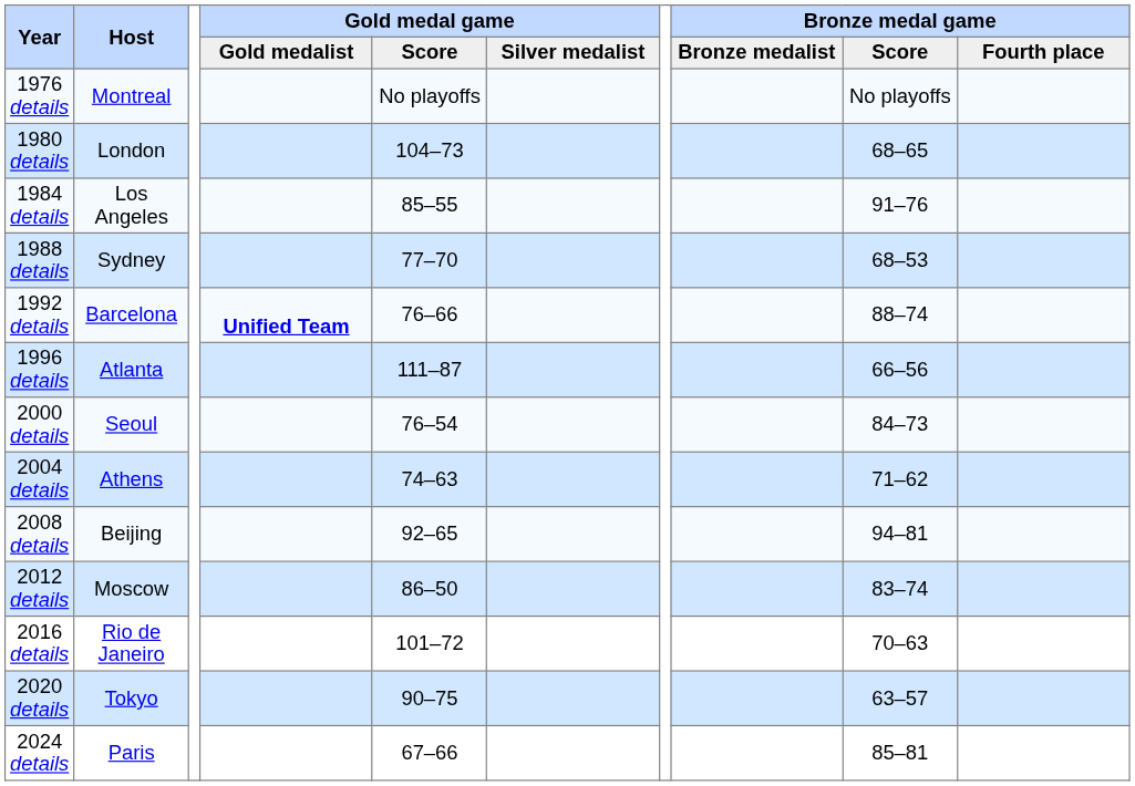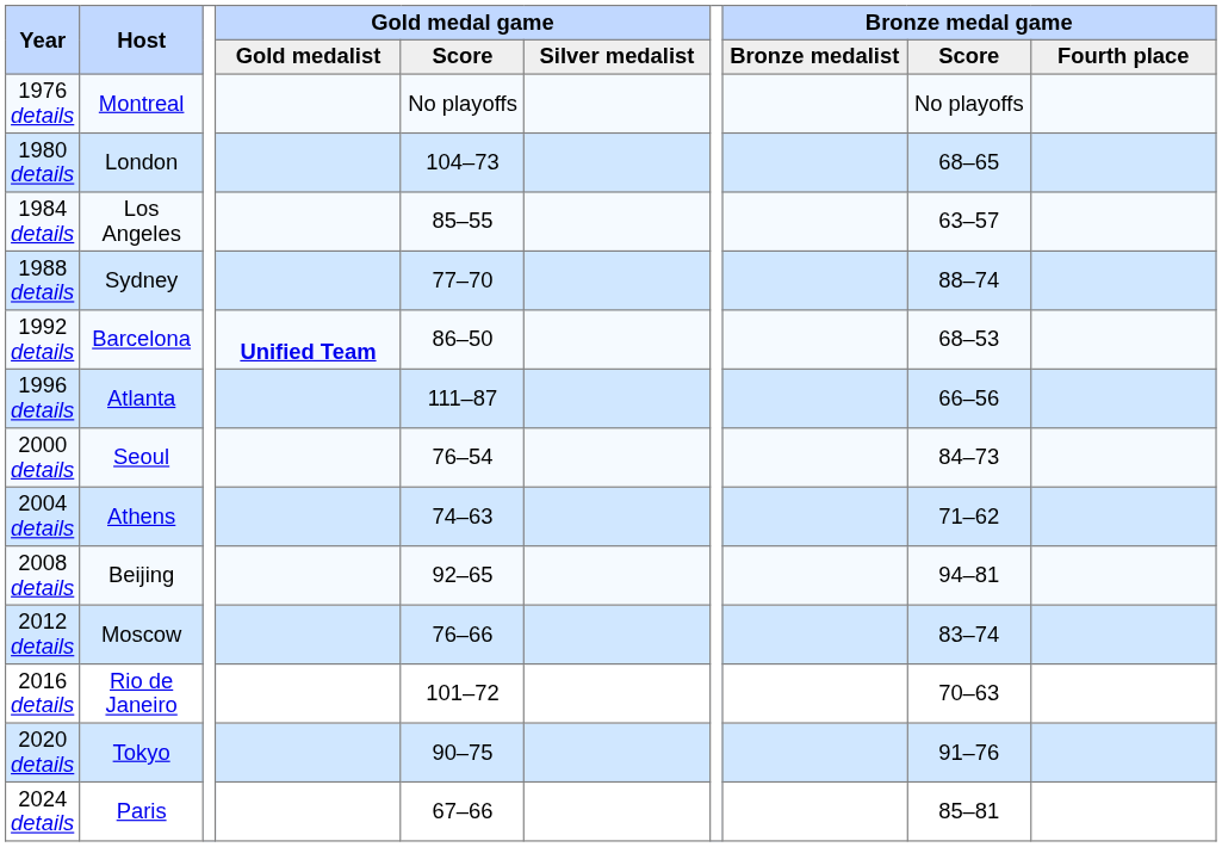 <table border=1 style="border-collapse:collapse; text-align:center;" cellpadding=3 cellspacing=0>
 <tr style="background:#c1d8ff;">
 <th rowspan="2" style="width:5%;">Year</th>
 <th rowspan="2" style="width:10%;">Host</th>
 <th rowspan=15 style="width:1%; background:#fff;"></th>
 <th colspan=3>Gold medal game</th>
 <th rowspan=15 style="width:1%; background:#fff;"></th>
 <th colspan=3>Bronze medal game</th>
 </tr>
 <tr style="background:#efefef;">
 <th width=15%>Gold medalist</th>
 <th width=10%>Score</th>
 <th width=15%>Silver medalist</th>
 <th width=15%>Bronze medalist</th>
 <th width=10%>Score</th>
 <th width=15%>Fourth place</th>
 </tr>
 <tr style="background:#f5faff;">
 <td>1976<br><em><a href='#'>details</a></em></td>
 <td><a href='#'>Montreal</a></td>
 <td><strong></strong></td>
 <td>No playoffs</td>
 <td></td>
 <td></td>
 <td>No playoffs</td>
 <td></td>
 </tr>
 <tr style="background:#d0e7ff;">
 <td>1980<br><em><a href='#'>details</a></em></td>
 <td>London</td>
 <td><strong></strong></td>
 <td>104–73</td>
 <td></td>
 <td></td>
 <td>68–65</td>
 <td></td>
 </tr>
 <tr style="background:#f5faff;">
 <td>1984<br><em><a href='#'>details</a></em></td>
 <td>Los Angeles</td>
 <td><strong></strong></td>
 <td>85–55</td>
 <td></td>
 <td></td>
-<td>91–76</td>
+<td>63–57</td>
 <td></td>
 </tr>
 <tr style="background:#d0e7ff;">
 <td>1988<br><em><a href='#'>details</a></em></td>
 <td>Sydney</td>
 <td><strong></strong></td>
 <td>77–70</td>
 <td></td>
 <td></td>
-<td>68–53</td>
+<td>88–74</td>
 <td></td>
 </tr>
 <tr style="background:#f5faff;">
 <td>1992<br><em><a href='#'>details</a></em></td>
 <td><a href='#'>Barcelona</a></td>
 <td><br><strong><a href='#'>Unified Team</a></strong></td>
-<td>76–66</td>
+<td>86–50</td>
 <td></td>
 <td></td>
-<td>88–74</td>
+<td>68–53</td>
 <td></td>
 </tr>
 <tr style="background:#d0e7ff;">
 <td>1996<br><em><a href='#'>details</a></em></td>
 <td><a href='#'>Atlanta</a></td>
 <td><strong></strong></td>
 <td>111–87</td>
 <td></td>
 <td></td>
 <td>66–56</td>
 <td></td>
 </tr>
 <tr style="background:#f5faff;">
 <td>2000<br><em><a href='#'>details</a></em></td>
 <td><a href='#'>Seoul</a></td>
 <td><strong></strong></td>
 <td>76–54</td>
 <td></td>
 <td></td>
 <td>84–73</td>
 <td></td>
 </tr>
 <tr style="background:#d0e7ff;">
 <td>2004<br><em><a href='#'>details</a></em></td>
 <td><a href='#'>Athens</a></td>
 <td><strong></strong></td>
 <td>74–63</td>
 <td></td>
 <td></td>
 <td>71–62</td>
 <td></td>
 </tr>
 <tr style="background:#f5faff;;;">
 <td>2008 <br> <em><a href='#'>details</a></em></td>
 <td>Beijing</td>
 <td><strong></strong></td>
 <td>92–65</td>
 <td></td>
 <td></td>
 <td>94–81</td>
 <td></td>
 </tr>
 <tr style="background:#d0e7ff;">
 <td>2012<br><em><a href='#'>details</a></em></td>
 <td>Moscow</td>
 <td><strong></strong></td>
-<td>86–50</td>
+<td>76–66</td>
 <td></td>
 <td></td>
 <td>83–74</td>
 <td></td>
 </tr>
 <tr>
 <td>2016 <br><em><a href='#'>details</a></em></td>
 <td><a href='#'>Rio de Janeiro</a></td>
 <td><strong></strong></td>
 <td>101–72</td>
 <td></td>
 <td></td>
 <td>70–63</td>
 <td></td>
 </tr>
 <tr style="background:#d0e7ff;">
 <td>2020<br><em><a href='#'>details</a></em></td>
 <td><a href='#'>Tokyo</a></td>
 <td><strong></strong></td>
 <td>90–75</td>
 <td></td>
 <td></td>
-<td>63–57</td>
+<td>91–76</td>
 <td></td>
 </tr>
 <tr>
 <td>2024 <br><em><a href='#'>details</a></em></td>
 <td><a href='#'>Paris</a></td>
 <td><strong></strong></td>
 <td>67–66</td>
 <td></td>
 <td></td>
 <td>85–81</td>
 <td></td>
 </tr>
 </table>
